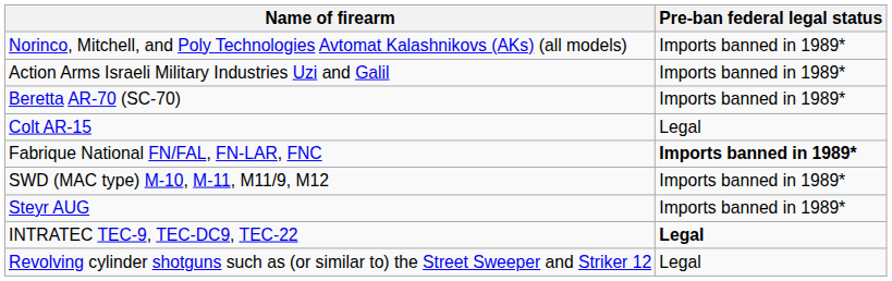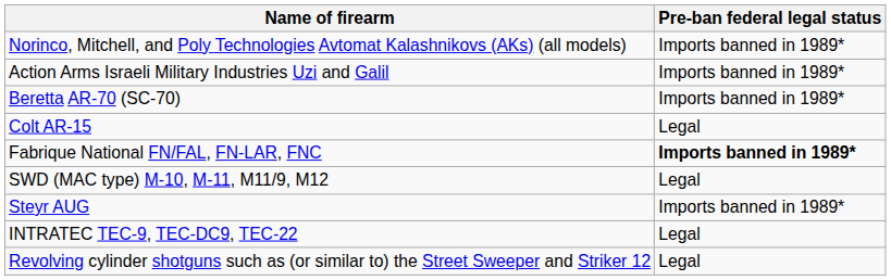 <table class="wikitable">
 <tr>
 <th>Name of firearm</th>
 <th>Pre-ban federal legal status</th>
 </tr>
 <tr>
 <td><a href='#'>Norinco</a>, Mitchell, and <a href='#'>Poly Technologies</a> <a href='#'>Avtomat Kalashnikovs (AKs)</a> (all models)</td>
 <td>Imports banned in 1989*</td>
 </tr>
 <tr>
 <td>Action Arms Israeli Military Industries <a href='#'>Uzi</a> and <a href='#'>Galil</a></td>
 <td>Imports banned in 1989*</td>
 </tr>
 <tr>
 <td><a href='#'>Beretta</a> <a href='#'>AR-70</a> (SC-70)</td>
 <td>Imports banned in 1989*</td>
 </tr>
 <tr>
 <td><a href='#'>Colt AR-15</a></td>
 <td>Legal</td>
 </tr>
 <tr>
 <td>Fabrique National <a href='#'>FN/FAL</a>, <a href='#'>FN-LAR</a>, <a href='#'>FNC</a></td>
 <td><strong>Imports banned in 1989*</strong></td>
 </tr>
 <tr>
 <td>SWD (MAC type) <a href='#'>M-10</a>, <a href='#'>M-11</a>, M11/9, M12</td>
-<td>Imports banned in 1989*</td>
+<td>Legal</td>
 </tr>
 <tr>
 <td><a href='#'>Steyr AUG</a></td>
 <td>Imports banned in 1989*</td>
 </tr>
 <tr>
 <td>INTRATEC <a href='#'>TEC-9</a>, <a href='#'>TEC-DC9</a>, <a href='#'>TEC-22</a></td>
-<td><strong>Legal</strong></td>
+<td>Legal</td>
 </tr>
 <tr>
 <td><a href='#'>Revolving</a> cylinder <a href='#'>shotguns</a> such as (or similar to) the <a href='#'>Street Sweeper</a> and <a href='#'>Striker 12</a></td>
 <td>Legal</td>
 </tr>
 </table>
